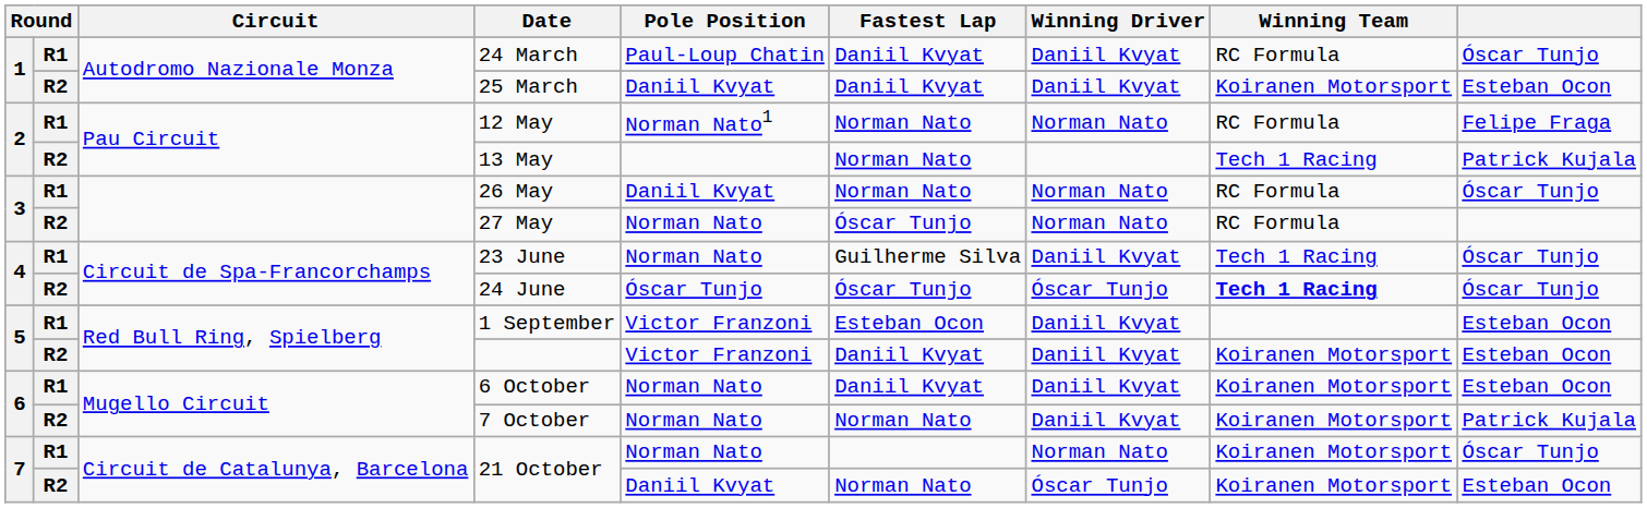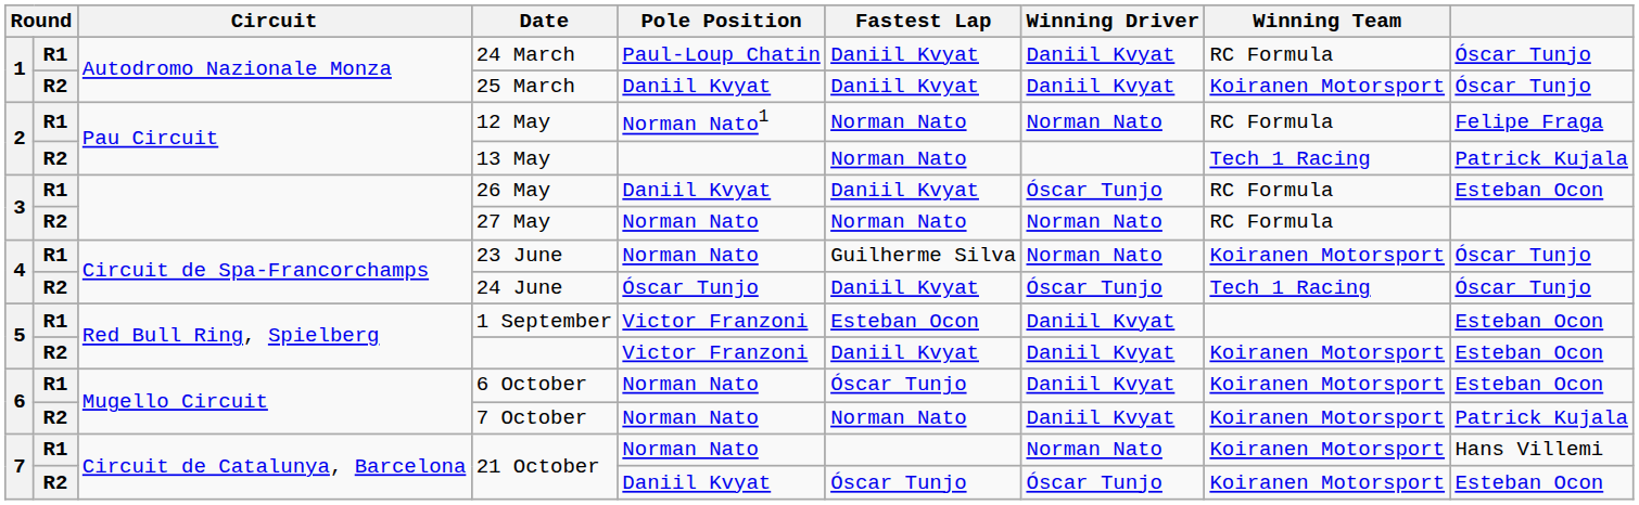 <table class="wikitable" style="font-size: 85%">
 <tr>
 <th colspan=2>Round</th>
 <th>Circuit</th>
 <th>Date</th>
 <th>Pole Position</th>
 <th>Fastest Lap</th>
 <th>Winning Driver</th>
 <th>Winning Team</th>
 <th></th>
 </tr>
 <tr>
 <th rowspan=2>1</th>
 <th>R1</th>
 <td rowspan=2> <a href='#'>Autodromo Nazionale Monza</a></td>
 <td>24 March</td>
 <td> <a href='#'>Paul-Loup Chatin</a></td>
 <td> <a href='#'>Daniil Kvyat</a></td>
 <td> <a href='#'>Daniil Kvyat</a></td>
 <td> RC Formula</td>
 <td> <a href='#'>Óscar Tunjo</a></td>
 </tr>
 <tr>
 <th>R2</th>
 <td>25 March</td>
 <td> <a href='#'>Daniil Kvyat</a></td>
 <td> <a href='#'>Daniil Kvyat</a></td>
 <td> <a href='#'>Daniil Kvyat</a></td>
 <td> <a href='#'>Koiranen Motorsport</a></td>
-<td> <a href='#'>Esteban Ocon</a></td>
+<td> <a href='#'>Óscar Tunjo</a></td>
 </tr>
 <tr>
 <th rowspan=2>2</th>
 <th>R1</th>
 <td rowspan=2> <a href='#'>Pau Circuit</a></td>
 <td>12 May</td>
 <td> <a href='#'>Norman Nato</a><sup>1</sup></td>
 <td> <a href='#'>Norman Nato</a></td>
 <td> <a href='#'>Norman Nato</a></td>
 <td> RC Formula</td>
 <td> <a href='#'>Felipe Fraga</a></td>
 </tr>
 <tr>
 <th>R2</th>
 <td>13 May</td>
 <td></td>
 <td> <a href='#'>Norman Nato</a></td>
 <td></td>
 <td> <a href='#'>Tech 1 Racing</a></td>
 <td> <a href='#'>Patrick Kujala</a></td>
 </tr>
 <tr>
 <th rowspan=2>3</th>
 <th>R1</th>
 <td rowspan=2></td>
 <td>26 May</td>
 <td> <a href='#'>Daniil Kvyat</a></td>
-<td> <a href='#'>Norman Nato</a></td>
-<td> <a href='#'>Norman Nato</a></td>
+<td> <a href='#'>Daniil Kvyat</a></td>
+<td> <a href='#'>Óscar Tunjo</a></td>
 <td> RC Formula</td>
-<td> <a href='#'>Óscar Tunjo</a></td>
+<td> <a href='#'>Esteban Ocon</a></td>
 </tr>
 <tr>
 <th>R2</th>
 <td>27 May</td>
 <td> <a href='#'>Norman Nato</a></td>
-<td> <a href='#'>Óscar Tunjo</a></td>
+<td> <a href='#'>Norman Nato</a></td>
 <td> <a href='#'>Norman Nato</a></td>
 <td> RC Formula</td>
 <td></td>
 </tr>
 <tr>
 <th rowspan=2>4</th>
 <th>R1</th>
 <td rowspan=2> <a href='#'>Circuit de Spa-Francorchamps</a></td>
 <td>23 June</td>
 <td> <a href='#'>Norman Nato</a></td>
 <td> Guilherme Silva</td>
-<td> <a href='#'>Daniil Kvyat</a></td>
-<td> <a href='#'>Tech 1 Racing</a></td>
+<td> <a href='#'>Norman Nato</a></td>
+<td> <a href='#'>Koiranen Motorsport</a></td>
 <td> <a href='#'>Óscar Tunjo</a></td>
 </tr>
 <tr>
 <th>R2</th>
 <td>24 June</td>
 <td> <a href='#'>Óscar Tunjo</a></td>
+<td> <a href='#'>Daniil Kvyat</a></td>
 <td> <a href='#'>Óscar Tunjo</a></td>
-<td> <a href='#'>Óscar Tunjo</a></td>
-<td><strong> <a href='#'>Tech 1 Racing</a></strong></td>
+<td> <a href='#'>Tech 1 Racing</a></td>
 <td> <a href='#'>Óscar Tunjo</a></td>
 </tr>
 <tr>
 <th rowspan=2>5</th>
 <th>R1</th>
 <td rowspan=2> <a href='#'>Red Bull Ring</a>, <a href='#'>Spielberg</a></td>
 <td>1 September</td>
 <td> <a href='#'>Victor Franzoni</a></td>
 <td> <a href='#'>Esteban Ocon</a></td>
 <td> <a href='#'>Daniil Kvyat</a></td>
 <td></td>
 <td> <a href='#'>Esteban Ocon</a></td>
 </tr>
 <tr>
 <th>R2</th>
 <td></td>
 <td> <a href='#'>Victor Franzoni</a></td>
 <td> <a href='#'>Daniil Kvyat</a></td>
 <td> <a href='#'>Daniil Kvyat</a></td>
 <td> <a href='#'>Koiranen Motorsport</a></td>
 <td> <a href='#'>Esteban Ocon</a></td>
 </tr>
 <tr>
 <th rowspan=2>6</th>
 <th>R1</th>
 <td rowspan=2> <a href='#'>Mugello Circuit</a></td>
 <td>6 October</td>
 <td> <a href='#'>Norman Nato</a></td>
-<td> <a href='#'>Daniil Kvyat</a></td>
+<td> <a href='#'>Óscar Tunjo</a></td>
 <td> <a href='#'>Daniil Kvyat</a></td>
 <td> <a href='#'>Koiranen Motorsport</a></td>
 <td> <a href='#'>Esteban Ocon</a></td>
 </tr>
 <tr>
 <th>R2</th>
 <td>7 October</td>
 <td> <a href='#'>Norman Nato</a></td>
 <td> <a href='#'>Norman Nato</a></td>
 <td> <a href='#'>Daniil Kvyat</a></td>
 <td> <a href='#'>Koiranen Motorsport</a></td>
 <td> <a href='#'>Patrick Kujala</a></td>
 </tr>
 <tr>
 <th rowspan=2>7</th>
 <th>R1</th>
 <td rowspan=2> <a href='#'>Circuit de Catalunya</a>, <a href='#'>Barcelona</a></td>
 <td rowspan=2>21 October</td>
 <td> <a href='#'>Norman Nato</a></td>
 <td></td>
 <td> <a href='#'>Norman Nato</a></td>
 <td> <a href='#'>Koiranen Motorsport</a></td>
-<td> <a href='#'>Óscar Tunjo</a></td>
+<td> Hans Villemi</td>
 </tr>
 <tr>
 <th>R2</th>
 <td> <a href='#'>Daniil Kvyat</a></td>
-<td> <a href='#'>Norman Nato</a></td>
+<td> <a href='#'>Óscar Tunjo</a></td>
 <td> <a href='#'>Óscar Tunjo</a></td>
 <td> <a href='#'>Koiranen Motorsport</a></td>
 <td> <a href='#'>Esteban Ocon</a></td>
 </tr>
 </table>
